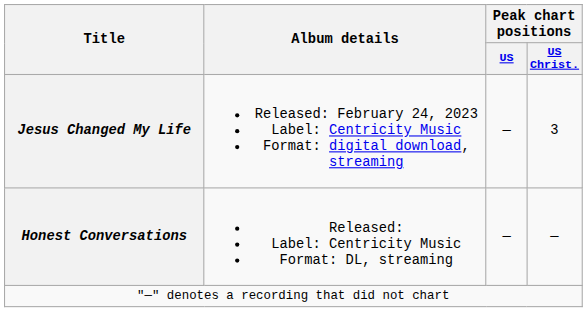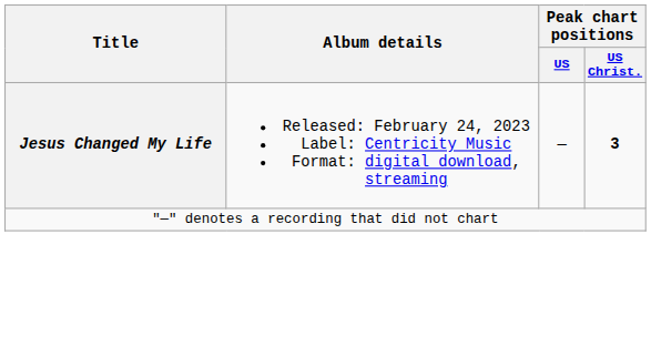 <table class="wikitable plainrowheaders" style="text-align:center;">
 <tr>
 <th rowspan="2" scope="col" style="width:14em;">Title</th>
 <th rowspan="2" scope="col" style="width:20em;">Album details</th>
 <th colspan="2" scope="col">Peak chart positions</th>
 </tr>
 <tr>
 <th scope="col" style="width:3em;font-size:85%;"><a href='#'>US</a><br></th>
 <th scope="col" style="width:3em;font-size:85%;"><a href='#'>US<br>Christ.</a><br></th>
 </tr>
 <tr>
 <th scope="row"><em>Jesus Changed My Life</em></th>
 <td><br><ul><li>Released: February 24, 2023</li><li>Label: <a href='#'>Centricity Music</a></li><li>Format: <a href='#'>digital download</a>, <a href='#'>streaming</a></li></ul></td>
 <td>—</td>
-<td>3</td>
-</tr>
-<tr>
-<th scope="row"><em>Honest Conversations</em></th>
-<td><br><ul><li>Released: </li><li>Label: Centricity Music</li><li>Format: DL, streaming</li></ul></td>
-<td>—</td>
-<td>—</td>
+<td><strong>3</strong></td>
 </tr>
 <tr>
 <td colspan="4" style="font-size:90%">"—" denotes a recording that did not chart</td>
 </tr>
 </table>
